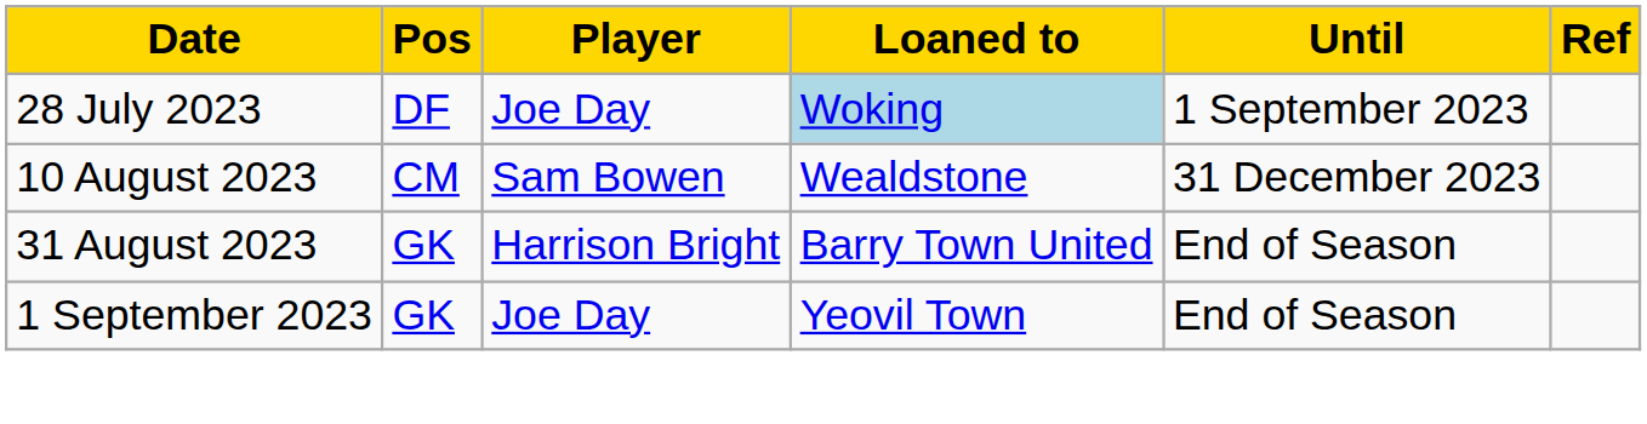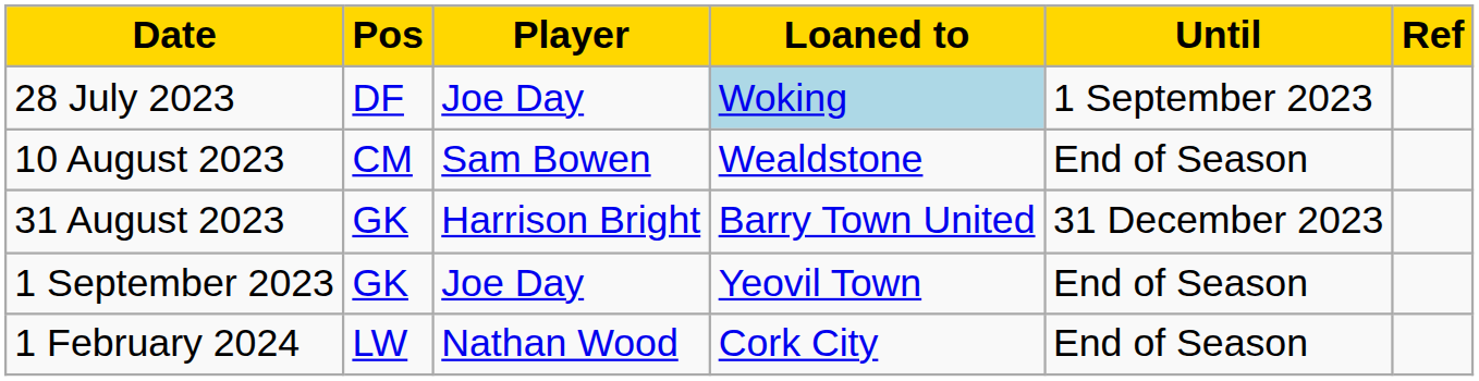 <table class="wikitable plainrowheaders sortable">
 <tr>
 <th style="background:gold; color:black;">Date</th>
 <th style="background:gold; color:black;">Pos</th>
 <th style="background:gold; color:black;">Player</th>
 <th style="background:gold; color:black;">Loaned to</th>
 <th style="background:gold; color:black;">Until</th>
 <th style="background:gold; color:black;">Ref</th>
 </tr>
 <tr>
 <td>28 July 2023</td>
 <td><a href='#'>DF</a></td>
 <td> <a href='#'>Joe Day</a></td>
 <td style="background: lightblue;"> <a href='#'>Woking</a></td>
 <td>1 September 2023</td>
 <td></td>
 </tr>
 <tr>
 <td>10 August 2023</td>
 <td><a href='#'>CM</a></td>
 <td> <a href='#'>Sam Bowen</a></td>
 <td> <a href='#'>Wealdstone</a></td>
-<td>31 December 2023</td>
+<td>End of Season</td>
 <td></td>
 </tr>
 <tr>
 <td>31 August 2023</td>
 <td><a href='#'>GK</a></td>
 <td> <a href='#'>Harrison Bright</a></td>
 <td> <a href='#'>Barry Town United</a></td>
-<td>End of Season</td>
+<td>31 December 2023</td>
 <td></td>
 </tr>
 <tr>
 <td>1 September 2023</td>
 <td><a href='#'>GK</a></td>
 <td> <a href='#'>Joe Day</a></td>
 <td> <a href='#'>Yeovil Town</a></td>
 <td>End of Season</td>
 <td></td>
 </tr>
+<tr>
+<td>1 February 2024</td>
+<td><a href='#'>LW</a></td>
+<td> <a href='#'>Nathan Wood</a></td>
+<td> <a href='#'>Cork City</a></td>
+<td>End of Season</td>
+<td></td>
+</tr>
 </table>
